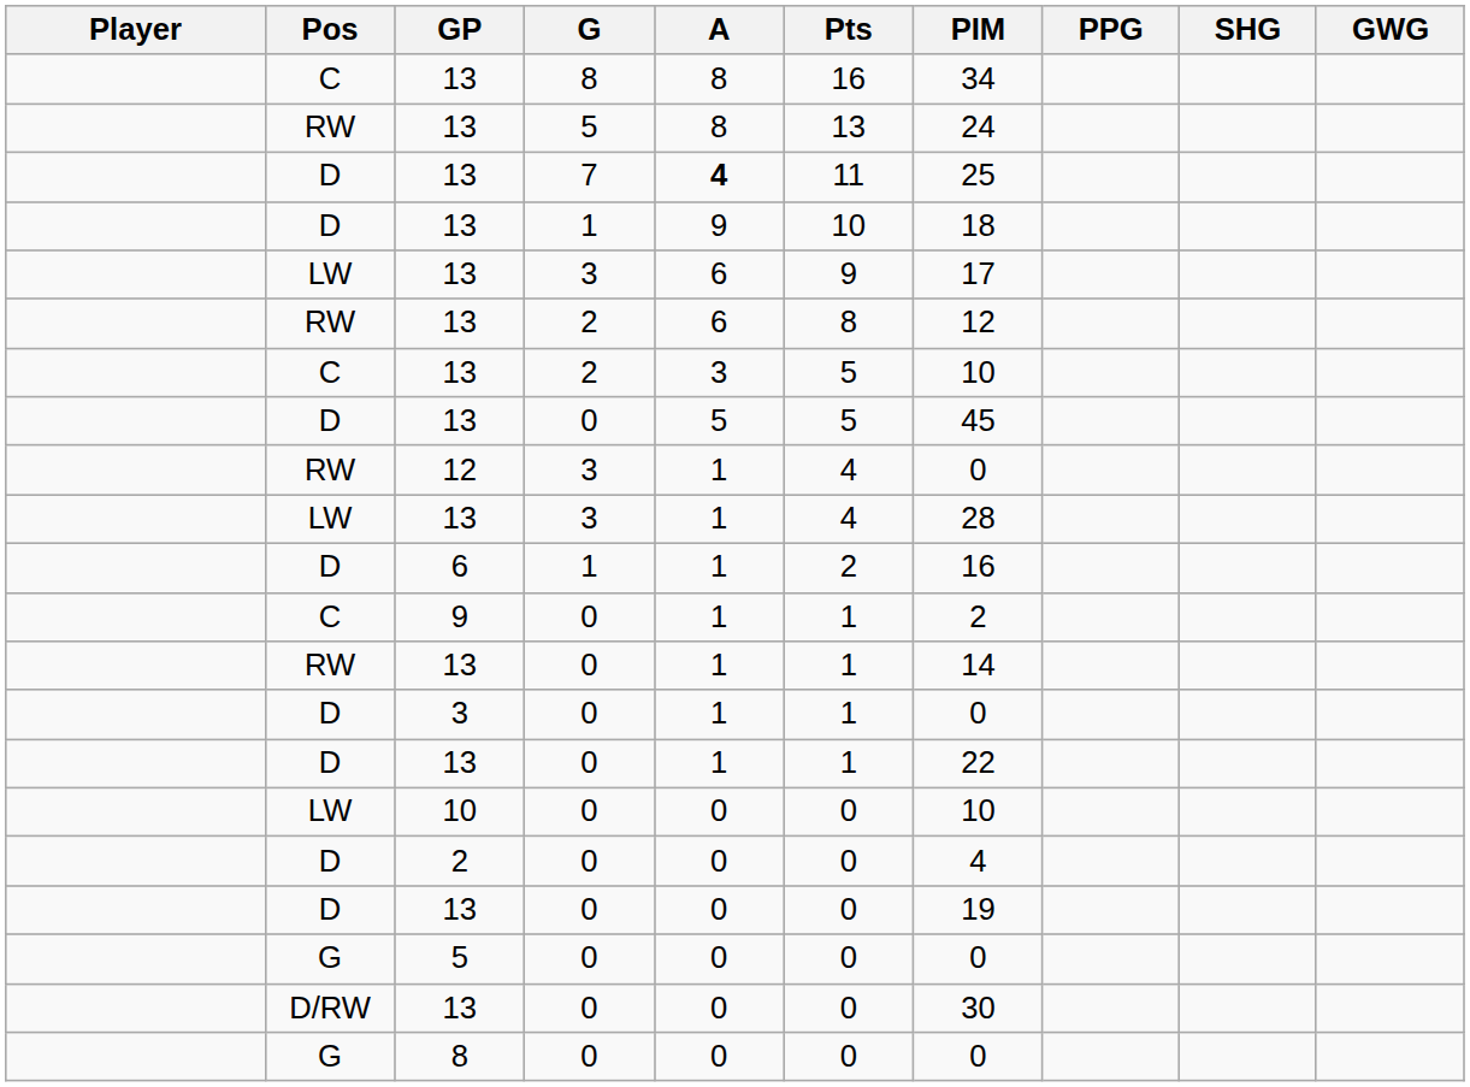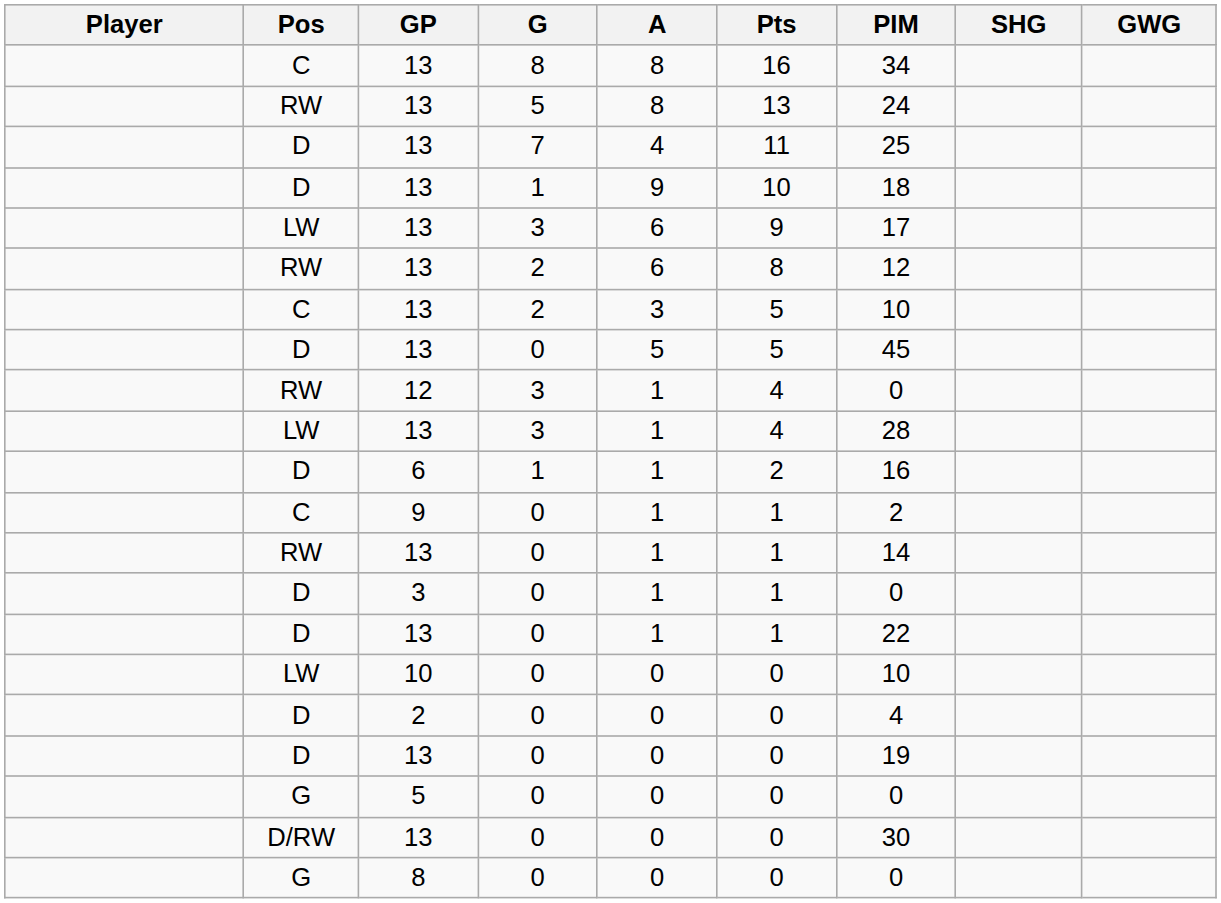 <table class="wikitable sortable" width="60%">
 <tr ALIGN="center">
 <th bgcolor="#DDDDFF" width="10%">Player</th>
 <th bgcolor="#DDDDFF" width="3%" title="Position">Pos</th>
 <th bgcolor="#DDDDFF" width="5%" title="Games played">GP</th>
 <th bgcolor="#DDDDFF" width="5%" title="Goals">G</th>
 <th bgcolor="#DDDDFF" width="5%" title="Assists">A</th>
 <th bgcolor="#DDDDFF" width="5%" title="Points">Pts</th>
 <th bgcolor="#DDDDFF" width="5%" title="Penalties in Minutes">PIM</th>
-<th bgcolor="#DDDDFF" width="5%" title="Power Play Goals">PPG</th>
 <th bgcolor="#DDDDFF" width="5%" title="Short-handed Goals">SHG</th>
 <th bgcolor="#DDDDFF" width="5%" title="Game-winning Goals">GWG</th>
 </tr>
 <tr align="center">
 <td align="right"></td>
 <td>C</td>
 <td>13</td>
 <td>8</td>
 <td>8</td>
 <td>16</td>
 <td>34</td>
 <td></td>
 <td></td>
-<td></td>
 </tr>
 <tr align="center">
 <td align="right"></td>
 <td>RW</td>
 <td>13</td>
 <td>5</td>
 <td>8</td>
 <td>13</td>
 <td>24</td>
 <td></td>
 <td></td>
-<td></td>
 </tr>
 <tr align="center">
 <td align="right"></td>
 <td>D</td>
 <td>13</td>
 <td>7</td>
-<td><strong>4</strong></td>
+<td>4</td>
 <td>11</td>
 <td>25</td>
-<td></td>
 <td></td>
 <td></td>
 </tr>
 <tr align="center">
 <td align="right"></td>
 <td>D</td>
 <td>13</td>
 <td>1</td>
 <td>9</td>
 <td>10</td>
 <td>18</td>
 <td></td>
 <td></td>
-<td></td>
 </tr>
 <tr align="center">
 <td align="right"></td>
 <td>LW</td>
 <td>13</td>
 <td>3</td>
 <td>6</td>
 <td>9</td>
 <td>17</td>
-<td></td>
 <td></td>
 <td></td>
 </tr>
 <tr align="center">
 <td align="right"></td>
 <td>RW</td>
 <td>13</td>
 <td>2</td>
 <td>6</td>
 <td>8</td>
 <td>12</td>
 <td></td>
 <td></td>
-<td></td>
 </tr>
 <tr align="center">
 <td align="right"></td>
 <td>C</td>
 <td>13</td>
 <td>2</td>
 <td>3</td>
 <td>5</td>
 <td>10</td>
-<td></td>
 <td></td>
 <td></td>
 </tr>
 <tr align="center">
 <td align="right"></td>
 <td>D</td>
 <td>13</td>
 <td>0</td>
 <td>5</td>
 <td>5</td>
 <td>45</td>
 <td></td>
 <td></td>
-<td></td>
 </tr>
 <tr align="center">
 <td align="right"></td>
 <td>RW</td>
 <td>12</td>
 <td>3</td>
 <td>1</td>
 <td>4</td>
 <td>0</td>
-<td></td>
 <td></td>
 <td></td>
 </tr>
 <tr align="center">
 <td align="right"></td>
 <td>LW</td>
 <td>13</td>
 <td>3</td>
 <td>1</td>
 <td>4</td>
 <td>28</td>
 <td></td>
 <td></td>
-<td></td>
 </tr>
 <tr align="center">
 <td align="right"></td>
 <td>D</td>
 <td>6</td>
 <td>1</td>
 <td>1</td>
 <td>2</td>
 <td>16</td>
-<td></td>
 <td></td>
 <td></td>
 </tr>
 <tr align="center">
 <td align="right"></td>
 <td>C</td>
 <td>9</td>
 <td>0</td>
 <td>1</td>
 <td>1</td>
 <td>2</td>
 <td></td>
 <td></td>
-<td></td>
 </tr>
 <tr align="center">
 <td align="right"></td>
 <td>RW</td>
 <td>13</td>
 <td>0</td>
 <td>1</td>
 <td>1</td>
 <td>14</td>
-<td></td>
 <td></td>
 <td></td>
 </tr>
 <tr align="center">
 <td align="right"></td>
 <td>D</td>
 <td>3</td>
 <td>0</td>
 <td>1</td>
 <td>1</td>
 <td>0</td>
 <td></td>
 <td></td>
-<td></td>
 </tr>
 <tr align="center">
 <td align="right"></td>
 <td>D</td>
 <td>13</td>
 <td>0</td>
 <td>1</td>
 <td>1</td>
 <td>22</td>
-<td></td>
 <td></td>
 <td></td>
 </tr>
 <tr align="center">
 <td align="right"></td>
 <td>LW</td>
 <td>10</td>
 <td>0</td>
 <td>0</td>
 <td>0</td>
 <td>10</td>
 <td></td>
 <td></td>
-<td></td>
 </tr>
 <tr align="center">
 <td align="right"></td>
 <td>D</td>
 <td>2</td>
 <td>0</td>
 <td>0</td>
 <td>0</td>
 <td>4</td>
-<td></td>
 <td></td>
 <td></td>
 </tr>
 <tr align="center">
 <td align="right"></td>
 <td>D</td>
 <td>13</td>
 <td>0</td>
 <td>0</td>
 <td>0</td>
 <td>19</td>
 <td></td>
 <td></td>
-<td></td>
 </tr>
 <tr align="center">
 <td align="right"></td>
 <td>G</td>
 <td>5</td>
 <td>0</td>
 <td>0</td>
 <td>0</td>
 <td>0</td>
-<td></td>
 <td></td>
 <td></td>
 </tr>
 <tr align="center">
 <td align="right"></td>
 <td>D/RW</td>
 <td>13</td>
 <td>0</td>
 <td>0</td>
 <td>0</td>
 <td>30</td>
 <td></td>
 <td></td>
-<td></td>
 </tr>
 <tr align="center">
 <td align="right"></td>
 <td>G</td>
 <td>8</td>
 <td>0</td>
 <td>0</td>
 <td>0</td>
 <td>0</td>
 <td></td>
 <td></td>
-<td></td>
 </tr>
 </table>
